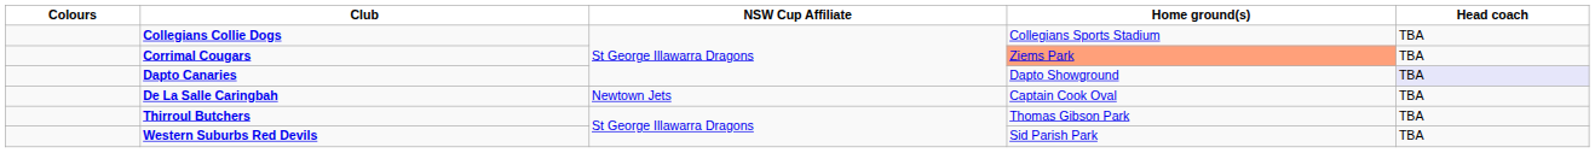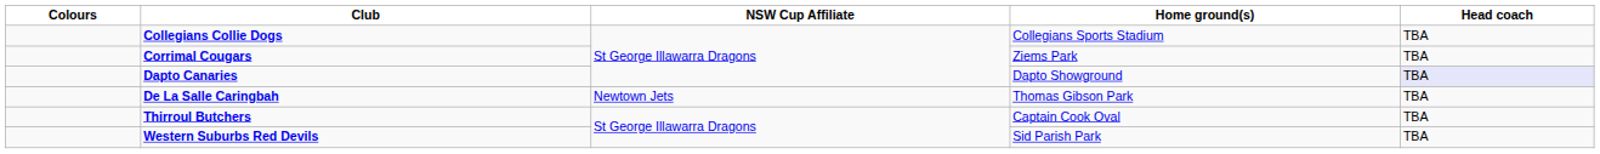 <table class="wikitable" style="width:100%; text-align:left">
 <tr>
 <th style="background:white">Colours</th>
 <th style="background:white">Club</th>
 <th style="background:white">NSW Cup Affiliate</th>
 <th style="background:white">Home ground(s)</th>
 <th style="background:white">Head coach</th>
 </tr>
 <tr>
 <td></td>
 <td><strong><a href='#'>Collegians Collie Dogs</a></strong></td>
 <td rowspan="3"> <a href='#'>St George Illawarra Dragons</a></td>
 <td><a href='#'>Collegians Sports Stadium</a></td>
 <td>TBA</td>
 </tr>
 <tr>
 <td></td>
 <td><strong><a href='#'>Corrimal Cougars</a></strong></td>
-<td style="background: lightsalmon;"><a href='#'>Ziems Park</a></td>
+<td><a href='#'>Ziems Park</a></td>
 <td>TBA</td>
 </tr>
 <tr>
 <td></td>
 <td><strong><a href='#'>Dapto Canaries</a></strong></td>
 <td><a href='#'>Dapto Showground</a></td>
 <td style="background: lavender;">TBA</td>
 </tr>
 <tr>
 <td></td>
 <td><strong><a href='#'>De La Salle Caringbah</a></strong></td>
 <td> <a href='#'>Newtown Jets</a></td>
-<td><a href='#'>Captain Cook Oval</a></td>
+<td><a href='#'>Thomas Gibson Park</a></td>
 <td>TBA</td>
 </tr>
 <tr>
 <td></td>
 <td><strong><a href='#'>Thirroul Butchers</a></strong></td>
 <td rowspan="2"> <a href='#'>St George Illawarra Dragons</a></td>
-<td><a href='#'>Thomas Gibson Park</a></td>
+<td><a href='#'>Captain Cook Oval</a></td>
 <td>TBA</td>
 </tr>
 <tr>
 <td></td>
 <td><strong><a href='#'>Western Suburbs Red Devils</a></strong></td>
 <td><a href='#'>Sid Parish Park</a></td>
 <td>TBA</td>
 </tr>
 </table>
